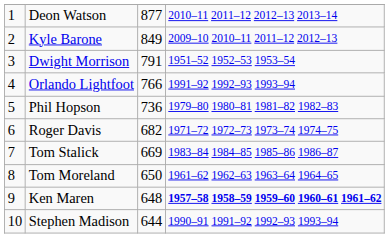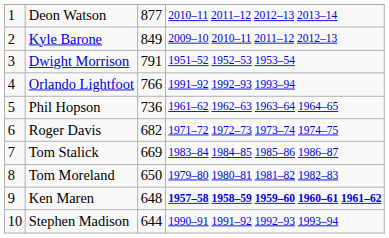 <table class="wikitable">
 <tr>
 </tr>
 <tr>
 <td>1</td>
 <td>Deon Watson</td>
 <td>877</td>
 <td style="font-size:80%;"><a href='#'>2010–11</a> <a href='#'>2011–12</a> <a href='#'>2012–13</a> <a href='#'>2013–14</a></td>
 </tr>
 <tr>
 <td>2</td>
 <td><a href='#'>Kyle Barone</a></td>
 <td>849</td>
 <td style="font-size:80%;"><a href='#'>2009–10</a> <a href='#'>2010–11</a> <a href='#'>2011–12</a> <a href='#'>2012–13</a></td>
 </tr>
 <tr>
 <td>3</td>
 <td><a href='#'>Dwight Morrison</a></td>
 <td>791</td>
 <td style="font-size:80%;"><a href='#'>1951–52</a> <a href='#'>1952–53</a> <a href='#'>1953–54</a></td>
 </tr>
 <tr>
 <td>4</td>
 <td><a href='#'>Orlando Lightfoot</a></td>
 <td>766</td>
 <td style="font-size:80%;"><a href='#'>1991–92</a> <a href='#'>1992–93</a> <a href='#'>1993–94</a></td>
 </tr>
 <tr>
 <td>5</td>
 <td>Phil Hopson</td>
 <td>736</td>
-<td style="font-size:80%;"><a href='#'>1979–80</a> <a href='#'>1980–81</a> <a href='#'>1981–82</a> <a href='#'>1982–83</a></td>
+<td style="font-size:80%;"><a href='#'>1961–62</a> <a href='#'>1962–63</a> <a href='#'>1963–64</a> <a href='#'>1964–65</a></td>
 </tr>
 <tr>
 <td>6</td>
 <td>Roger Davis</td>
 <td>682</td>
 <td style="font-size:80%;"><a href='#'>1971–72</a> <a href='#'>1972–73</a> <a href='#'>1973–74</a> <a href='#'>1974–75</a></td>
 </tr>
 <tr>
 <td>7</td>
 <td>Tom Stalick</td>
 <td>669</td>
 <td style="font-size:80%;"><a href='#'>1983–84</a> <a href='#'>1984–85</a> <a href='#'>1985–86</a> <a href='#'>1986–87</a></td>
 </tr>
 <tr>
 <td>8</td>
 <td>Tom Moreland</td>
 <td>650</td>
-<td style="font-size:80%;"><a href='#'>1961–62</a> <a href='#'>1962–63</a> <a href='#'>1963–64</a> <a href='#'>1964–65</a></td>
+<td style="font-size:80%;"><a href='#'>1979–80</a> <a href='#'>1980–81</a> <a href='#'>1981–82</a> <a href='#'>1982–83</a></td>
 </tr>
 <tr>
 <td>9</td>
 <td>Ken Maren</td>
 <td>648</td>
 <td style="font-size:80%;"><strong><a href='#'>1957–58</a> <a href='#'>1958–59</a> <a href='#'>1959–60</a> <a href='#'>1960–61</a> <a href='#'>1961–62</a></strong></td>
 </tr>
 <tr>
 <td>10</td>
 <td>Stephen Madison</td>
 <td>644</td>
 <td style="font-size:80%;"><a href='#'>1990–91</a> <a href='#'>1991–92</a> <a href='#'>1992–93</a> <a href='#'>1993–94</a></td>
 </tr>
 </table>
